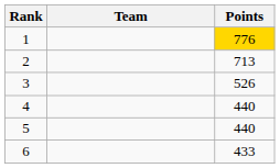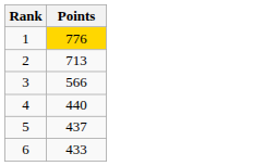 <table class="wikitable" style="text-align:center;">
 <tr>
 <th width=40>Rank</th>
-<th width=180>Team</th>
 <th width=60>Points</th>
 </tr>
 <tr>
 <td>1</td>
-<td align=left></td>
 <td style="background: gold;">776</td>
 </tr>
 <tr>
 <td>2</td>
-<td align=left></td>
 <td>713</td>
 </tr>
 <tr>
 <td>3</td>
-<td align=left></td>
-<td>526</td>
+<td>566</td>
 </tr>
 <tr>
 <td>4</td>
-<td align=left></td>
 <td>440</td>
 </tr>
 <tr>
 <td>5</td>
-<td align=left></td>
-<td>440</td>
+<td>437</td>
 </tr>
 <tr>
 <td>6</td>
-<td align=left></td>
 <td>433</td>
 </tr>
 </table>
